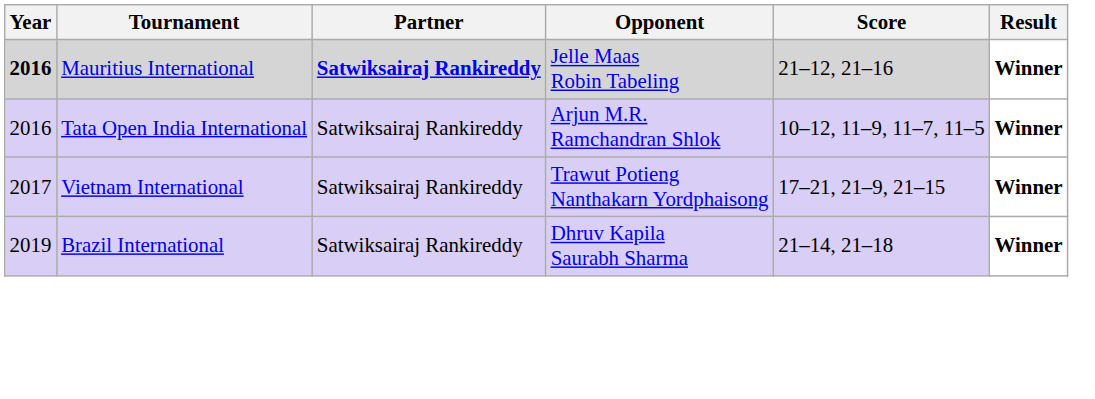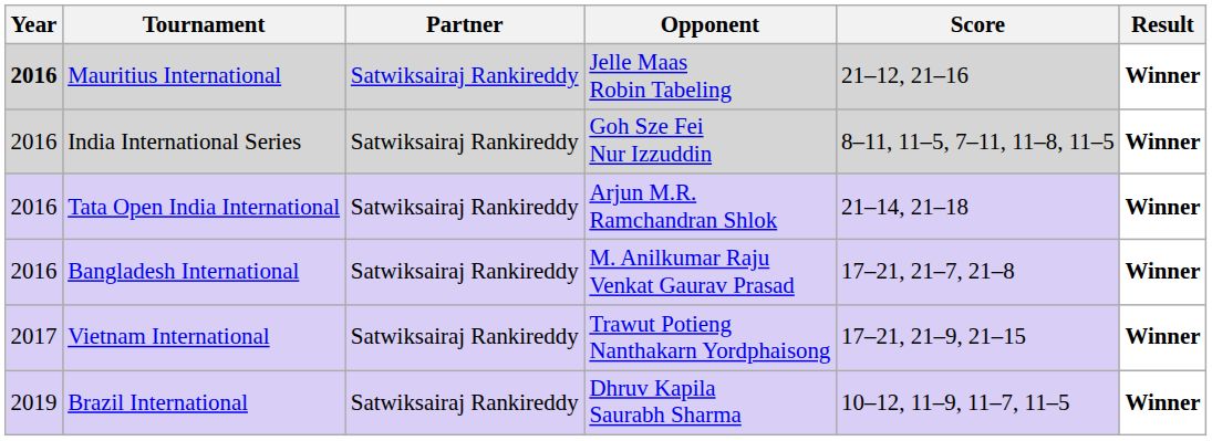 <table class="sortable wikitable" style="font-size: 90%;">
 <tr>
 <th>Year</th>
 <th>Tournament</th>
 <th>Partner</th>
 <th>Opponent</th>
 <th>Score</th>
 <th>Result</th>
 </tr>
 <tr style="background:#D5D5D5">
 <td align="center"><strong>2016</strong></td>
 <td align="left"><a href='#'>Mauritius International</a></td>
-<td align="left"><strong> <a href='#'>Satwiksairaj Rankireddy</a></strong></td>
+<td align="left"> <a href='#'>Satwiksairaj Rankireddy</a></td>
 <td align="left"> <a href='#'>Jelle Maas</a> <br>  <a href='#'>Robin Tabeling</a></td>
 <td align="left">21–12, 21–16</td>
+<td style="text-align:left; background:white"> <strong>Winner</strong></td>
+</tr>
+<tr style="background:#D5D5D5">
+<td align="center">2016</td>
+<td align="left">India International Series</td>
+<td align="left"> Satwiksairaj Rankireddy</td>
+<td align="left"> <a href='#'>Goh Sze Fei</a> <br>  <a href='#'>Nur Izzuddin</a></td>
+<td align="left">8–11, 11–5, 7–11, 11–8, 11–5</td>
 <td style="text-align:left; background:white"> <strong>Winner</strong></td>
 </tr>
 <tr style="background:#D8CEF6">
 <td align="center">2016</td>
 <td align="left"><a href='#'>Tata Open India International</a></td>
 <td align="left"> Satwiksairaj Rankireddy</td>
 <td align="left"> <a href='#'>Arjun M.R.</a> <br>  <a href='#'>Ramchandran Shlok</a></td>
-<td align="left">10–12, 11–9, 11–7, 11–5</td>
+<td align="left">21–14, 21–18</td>
+<td style="text-align:left; background:white"> <strong>Winner</strong></td>
+</tr>
+<tr style="background:#D8CEF6">
+<td align="center">2016</td>
+<td align="left"><a href='#'>Bangladesh International</a></td>
+<td align="left"> Satwiksairaj Rankireddy</td>
+<td align="left"> <a href='#'>M. Anilkumar Raju</a> <br>  <a href='#'>Venkat Gaurav Prasad</a></td>
+<td align="left">17–21, 21–7, 21–8</td>
 <td style="text-align:left; background:white"> <strong>Winner</strong></td>
 </tr>
 <tr style="background:#D8CEF6">
 <td align="center">2017</td>
 <td align="left"><a href='#'>Vietnam International</a></td>
 <td align="left"> Satwiksairaj Rankireddy</td>
 <td align="left"> <a href='#'>Trawut Potieng</a> <br>  <a href='#'>Nanthakarn Yordphaisong</a></td>
 <td align="left">17–21, 21–9, 21–15</td>
 <td style="text-align:left; background:white"> <strong>Winner</strong></td>
 </tr>
 <tr style="background:#D8CEF6">
 <td align="center">2019</td>
 <td align="left"><a href='#'>Brazil International</a></td>
 <td align="left"> Satwiksairaj Rankireddy</td>
 <td align="left"> <a href='#'>Dhruv Kapila</a> <br>  <a href='#'>Saurabh Sharma</a></td>
-<td align="left">21–14, 21–18</td>
+<td align="left">10–12, 11–9, 11–7, 11–5</td>
 <td style="text-align:left; background:white"> <strong>Winner</strong></td>
 </tr>
 </table>
